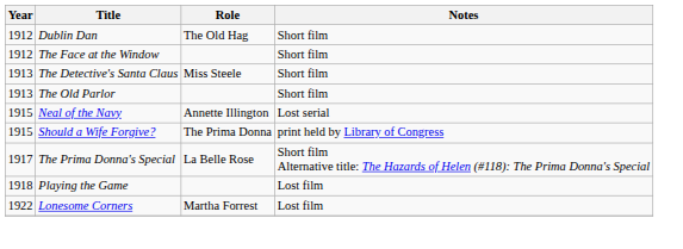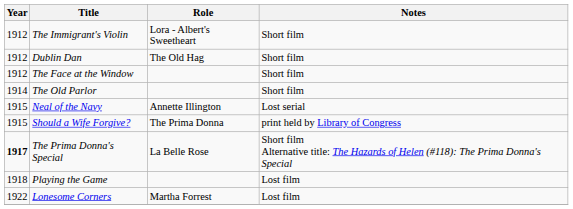 <table class="wikitable sortable">
 <tr>
 <th>Year</th>
 <th>Title</th>
 <th>Role</th>
 <th class="unsortable">Notes</th>
+</tr>
+<tr>
+<td>1912</td>
+<td><em>The Immigrant's Violin</em></td>
+<td>Lora - Albert's Sweetheart</td>
+<td>Short film</td>
 </tr>
 <tr>
 <td>1912</td>
 <td><em>Dublin Dan</em></td>
 <td>The Old Hag</td>
 <td>Short film</td>
 </tr>
 <tr>
 <td>1912</td>
 <td><em>The Face at the Window</em></td>
 <td></td>
 <td>Short film</td>
 </tr>
 <tr>
-<td>1913</td>
-<td><em>The Detective's Santa Claus</em></td>
-<td>Miss Steele</td>
-<td>Short film</td>
-</tr>
-<tr>
-<td>1913</td>
+<td>1914</td>
 <td><em>The Old Parlor</em></td>
 <td></td>
 <td>Short film</td>
 </tr>
 <tr>
 <td>1915</td>
 <td><em><a href='#'>Neal of the Navy</a></em></td>
 <td>Annette Illington</td>
 <td>Lost serial</td>
 </tr>
 <tr>
 <td>1915</td>
 <td><em><a href='#'>Should a Wife Forgive?</a></em></td>
 <td>The Prima Donna</td>
 <td>print held by <a href='#'>Library of Congress</a></td>
 </tr>
 <tr>
-<td>1917</td>
+<td><strong>1917</strong></td>
 <td><em>The Prima Donna's Special</em></td>
 <td>La Belle Rose</td>
 <td>Short film<br>Alternative title: <em><a href='#'>The Hazards of Helen</a> (#118): The Prima Donna's Special</em></td>
 </tr>
 <tr>
 <td>1918</td>
 <td><em>Playing the Game</em></td>
 <td></td>
 <td>Lost film</td>
 </tr>
 <tr>
 <td>1922</td>
 <td><em><a href='#'>Lonesome Corners</a></em></td>
 <td>Martha Forrest</td>
 <td>Lost film</td>
 </tr>
 <tr>
 </tr>
 </table>
